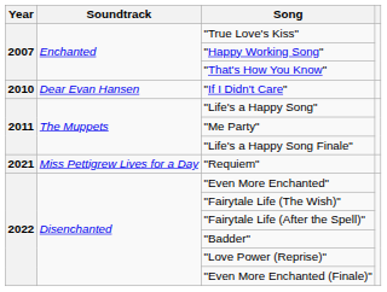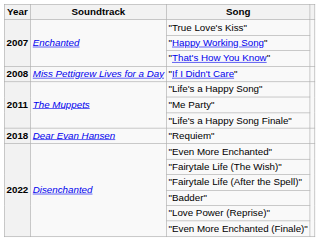 <table class="wikitable plainrowheaders">
 <tr>
 <th scope="col">Year</th>
 <th scope="col">Soundtrack</th>
 <th scope="col">Song</th>
 <th></th>
 </tr>
 <tr>
 <th scope="row" rowspan="3">2007</th>
 <td rowspan="3"><em><a href='#'>Enchanted</a></em></td>
 <td>"True Love's Kiss"</td>
 <td style="text-align:center;" rowspan=3></td>
 </tr>
 <tr>
 <td>"<a href='#'>Happy Working Song</a>"</td>
 </tr>
 <tr>
 <td>"<a href='#'>That's How You Know</a>"</td>
 </tr>
 <tr>
-<th scope="row">2010</th>
-<td><em><a href='#'>Dear Evan Hansen</a></em></td>
+<th scope="row">2008</th>
+<td><em><a href='#'>Miss Pettigrew Lives for a Day</a></em></td>
 <td>"<a href='#'>If I Didn't Care</a>"</td>
 <td style="text-align:center;"></td>
 </tr>
 <tr>
 <th scope="row" rowspan="3">2011</th>
 <td rowspan="3"><em><a href='#'>The Muppets</a></em></td>
 <td>"Life's a Happy Song"</td>
 <td style="text-align:center;" rowspan=3></td>
 </tr>
 <tr>
 <td>"Me Party"</td>
 </tr>
 <tr>
 <td>"Life's a Happy Song Finale"</td>
 </tr>
 <tr>
-<th scope="row">2021</th>
-<td><em><a href='#'>Miss Pettigrew Lives for a Day</a></em></td>
+<th scope="row">2018</th>
+<td><em><a href='#'>Dear Evan Hansen</a></em></td>
 <td>"Requiem"</td>
 <td style="text-align:center;"></td>
 </tr>
 <tr>
 <th scope="row" rowspan="6">2022</th>
 <td rowspan="6"><em><a href='#'>Disenchanted</a></em></td>
 <td>"Even More Enchanted"</td>
 <td style="text-align:center;" rowspan="6"></td>
 </tr>
 <tr>
 <td>"Fairytale Life (The Wish)"</td>
 </tr>
 <tr>
 <td>"Fairytale Life (After the Spell)"</td>
 </tr>
 <tr>
 <td>"Badder"</td>
 </tr>
 <tr>
 <td>"Love Power (Reprise)"</td>
 </tr>
 <tr>
 <td>"Even More Enchanted (Finale)"</td>
 </tr>
 </table>
